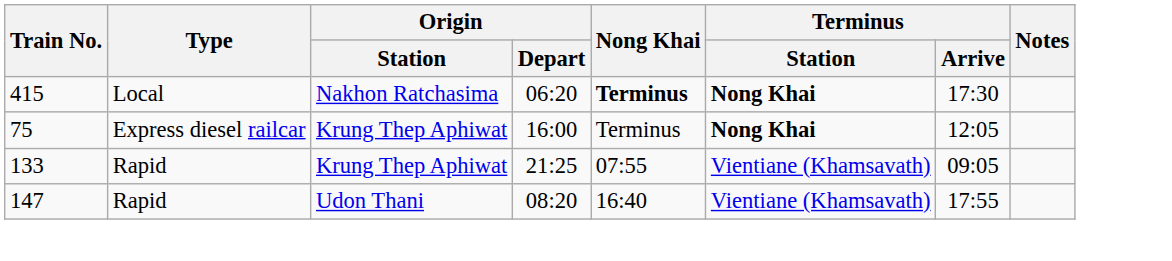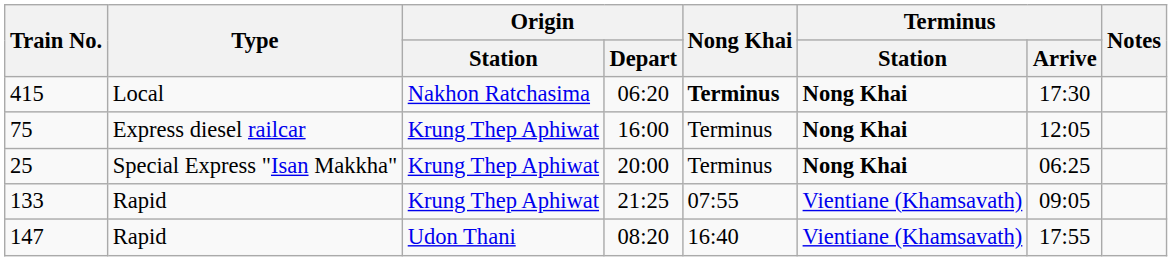 <table class="wikitable">
 <tr>
 <th rowspan=2>Train No.</th>
 <th rowspan=2>Type</th>
 <th colspan=2>Origin</th>
 <th rowspan=2>Nong Khai</th>
 <th colspan=2>Terminus</th>
 <th rowspan=2>Notes</th>
 </tr>
 <tr>
 <th>Station</th>
 <th>Depart</th>
 <th>Station</th>
 <th>Arrive</th>
 </tr>
 <tr>
 <td>415</td>
 <td>Local</td>
 <td><a href='#'>Nakhon Ratchasima</a></td>
 <td align=center>06:20</td>
 <td><strong>Terminus</strong></td>
 <td><strong>Nong Khai</strong></td>
 <td align=center>17:30</td>
 <td></td>
 </tr>
 <tr>
 <td>75</td>
 <td>Express diesel <a href='#'>railcar</a></td>
 <td><a href='#'>Krung Thep Aphiwat</a></td>
 <td align=center>16:00</td>
 <td>Terminus</td>
 <td><strong>Nong Khai</strong></td>
 <td align=center>12:05</td>
 <td></td>
 </tr>
 <tr>
+<td>25</td>
+<td>Special Express "<a href='#'>Isan</a> Makkha"</td>
+<td><a href='#'>Krung Thep Aphiwat</a></td>
+<td align=center>20:00</td>
+<td>Terminus</td>
+<td><strong>Nong Khai</strong></td>
+<td align=center>06:25</td>
+<td></td>
+</tr>
+<tr>
 <td>133</td>
 <td>Rapid</td>
 <td><a href='#'>Krung Thep Aphiwat</a></td>
 <td align=center>21:25</td>
 <td>07:55</td>
 <td><a href='#'>Vientiane (Khamsavath)</a></td>
 <td align=center>09:05</td>
 <td></td>
 </tr>
 <tr>
 <td>147</td>
 <td>Rapid</td>
 <td><a href='#'>Udon Thani</a></td>
 <td align=center>08:20</td>
 <td>16:40</td>
 <td><a href='#'>Vientiane (Khamsavath)</a></td>
 <td align=center>17:55</td>
 </tr>
 </table>
